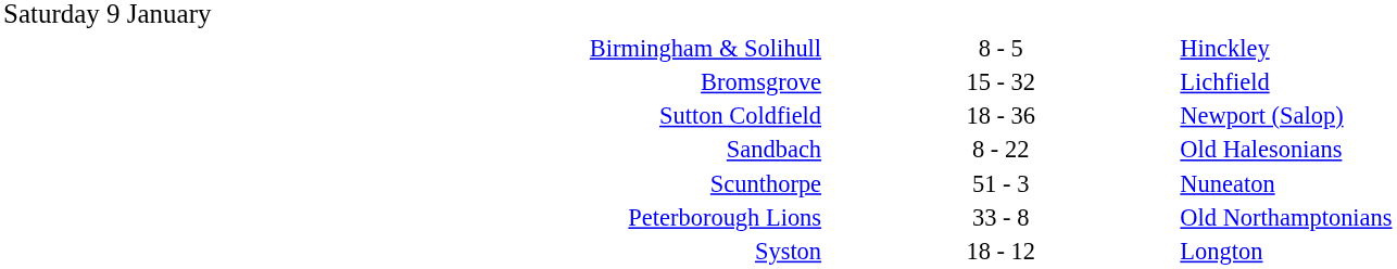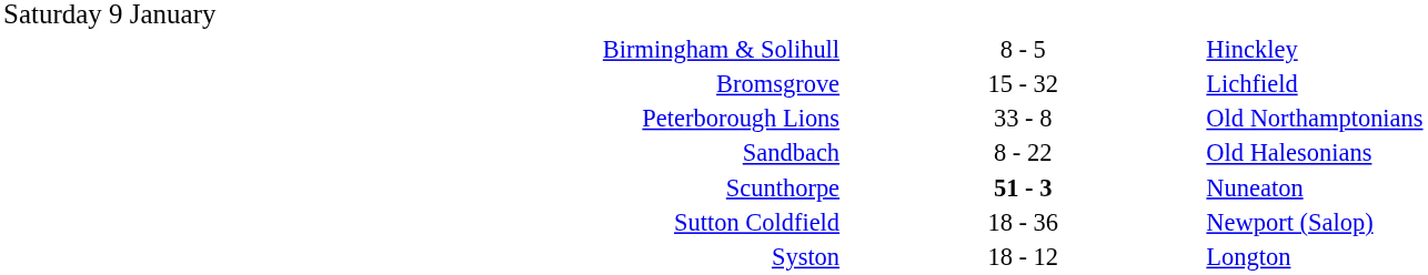 <table style="width:70%;" cellspacing="1">
 <tr>
 <th width=35%></th>
 <th width=15%></th>
 <th></th>
 </tr>
 <tr>
 <td>Saturday 9 January</td>
 </tr>
 <tr style=font-size:90%>
 <td align=right><a href='#'>Birmingham & Solihull</a></td>
 <td align=center>8 - 5</td>
 <td><a href='#'>Hinckley</a></td>
 </tr>
 <tr style=font-size:90%>
 <td align=right><a href='#'>Bromsgrove</a></td>
 <td align=center>15 - 32</td>
 <td><a href='#'>Lichfield</a></td>
 </tr>
 <tr style=font-size:90%>
-<td align=right><a href='#'>Sutton Coldfield</a></td>
-<td align=center>18 - 36</td>
-<td><a href='#'>Newport (Salop)</a></td>
+<td align=right><a href='#'>Peterborough Lions</a></td>
+<td align=center>33 - 8</td>
+<td><a href='#'>Old Northamptonians</a></td>
 </tr>
 <tr style=font-size:90%>
 <td align=right><a href='#'>Sandbach</a></td>
 <td align=center>8 - 22</td>
 <td><a href='#'>Old Halesonians</a></td>
 </tr>
 <tr style=font-size:90%>
 <td align=right><a href='#'>Scunthorpe</a></td>
-<td align=center>51 - 3</td>
+<td align=center><strong>51 - 3</strong></td>
 <td><a href='#'>Nuneaton</a></td>
 </tr>
 <tr style=font-size:90%>
-<td align=right><a href='#'>Peterborough Lions</a></td>
-<td align=center>33 - 8</td>
-<td><a href='#'>Old Northamptonians</a></td>
+<td align=right><a href='#'>Sutton Coldfield</a></td>
+<td align=center>18 - 36</td>
+<td><a href='#'>Newport (Salop)</a></td>
 </tr>
 <tr style=font-size:90%>
 <td align=right><a href='#'>Syston</a></td>
 <td align=center>18 - 12</td>
 <td><a href='#'>Longton</a></td>
 </tr>
 </table>
